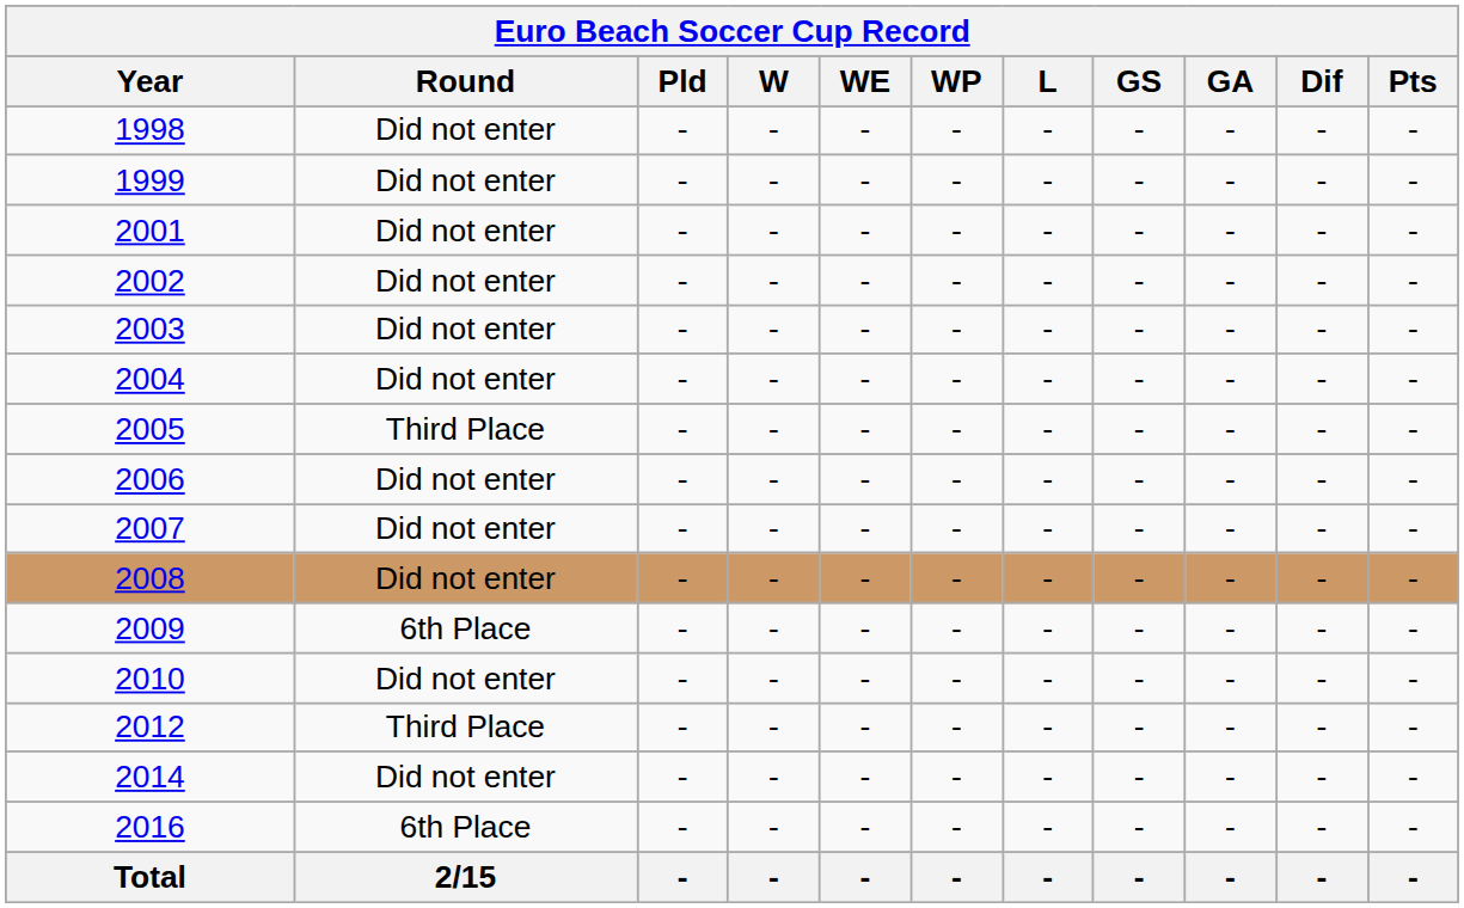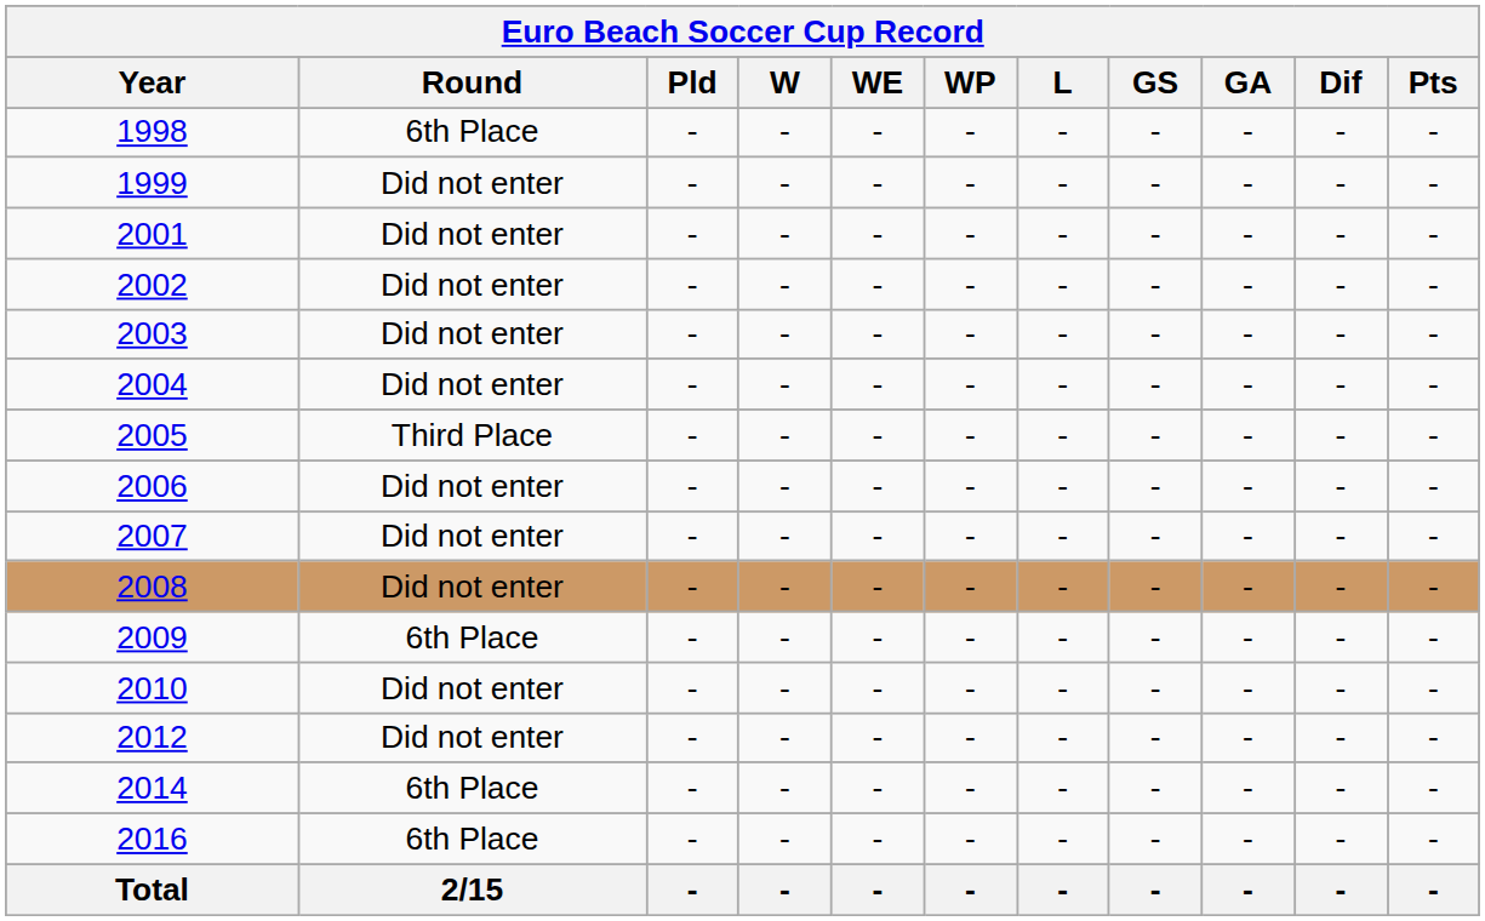 <table class="wikitable" style="text-align: center;font-size:90%;">
 <tr>
 <th colspan=11><a href='#'>Euro Beach Soccer Cup Record</a></th>
 </tr>
 <tr>
 <th width=125>Year</th>
 <th width=150>Round</th>
 <th width=35>Pld</th>
 <th width=35>W</th>
 <th width=35>WE</th>
 <th width=35>WP</th>
 <th width=35>L</th>
 <th width=35>GS</th>
 <th width=35>GA</th>
 <th width=35>Dif</th>
 <th width=35>Pts</th>
 </tr>
 <tr>
 <td> <a href='#'>1998</a></td>
-<td>Did not enter</td>
+<td>6th Place</td>
 <td>-</td>
 <td>-</td>
 <td>-</td>
 <td>-</td>
 <td>-</td>
 <td>-</td>
 <td>-</td>
 <td>-</td>
 <td>-</td>
 </tr>
 <tr>
 <td> <a href='#'>1999</a></td>
 <td>Did not enter</td>
 <td>-</td>
 <td>-</td>
 <td>-</td>
 <td>-</td>
 <td>-</td>
 <td>-</td>
 <td>-</td>
 <td>-</td>
 <td>-</td>
 </tr>
 <tr>
 <td> <a href='#'>2001</a></td>
 <td>Did not enter</td>
 <td>-</td>
 <td>-</td>
 <td>-</td>
 <td>-</td>
 <td>-</td>
 <td>-</td>
 <td>-</td>
 <td>-</td>
 <td>-</td>
 </tr>
 <tr>
 <td> <a href='#'>2002</a></td>
 <td>Did not enter</td>
 <td>-</td>
 <td>-</td>
 <td>-</td>
 <td>-</td>
 <td>-</td>
 <td>-</td>
 <td>-</td>
 <td>-</td>
 <td>-</td>
 </tr>
 <tr>
 <td> <a href='#'>2003</a></td>
 <td>Did not enter</td>
 <td>-</td>
 <td>-</td>
 <td>-</td>
 <td>-</td>
 <td>-</td>
 <td>-</td>
 <td>-</td>
 <td>-</td>
 <td>-</td>
 </tr>
 <tr>
 <td> <a href='#'>2004</a></td>
 <td>Did not enter</td>
 <td>-</td>
 <td>-</td>
 <td>-</td>
 <td>-</td>
 <td>-</td>
 <td>-</td>
 <td>-</td>
 <td>-</td>
 <td>-</td>
 </tr>
 <tr>
 <td> <a href='#'>2005</a></td>
 <td>Third Place</td>
 <td>-</td>
 <td>-</td>
 <td>-</td>
 <td>-</td>
 <td>-</td>
 <td>-</td>
 <td>-</td>
 <td>-</td>
 <td>-</td>
 </tr>
 <tr>
 <td> <a href='#'>2006</a></td>
 <td>Did not enter</td>
 <td>-</td>
 <td>-</td>
 <td>-</td>
 <td>-</td>
 <td>-</td>
 <td>-</td>
 <td>-</td>
 <td>-</td>
 <td>-</td>
 </tr>
 <tr>
 <td> <a href='#'>2007</a></td>
 <td>Did not enter</td>
 <td>-</td>
 <td>-</td>
 <td>-</td>
 <td>-</td>
 <td>-</td>
 <td>-</td>
 <td>-</td>
 <td>-</td>
 <td>-</td>
 </tr>
 <tr bgcolor="#CC9966">
 <td> <a href='#'>2008</a></td>
 <td>Did not enter</td>
 <td>-</td>
 <td>-</td>
 <td>-</td>
 <td>-</td>
 <td>-</td>
 <td>-</td>
 <td>-</td>
 <td>-</td>
 <td>-</td>
 </tr>
 <tr>
 <td> <a href='#'>2009</a></td>
 <td>6th Place</td>
 <td>-</td>
 <td>-</td>
 <td>-</td>
 <td>-</td>
 <td>-</td>
 <td>-</td>
 <td>-</td>
 <td>-</td>
 <td>-</td>
 </tr>
 <tr>
 <td> <a href='#'>2010</a></td>
 <td>Did not enter</td>
 <td>-</td>
 <td>-</td>
 <td>-</td>
 <td>-</td>
 <td>-</td>
 <td>-</td>
 <td>-</td>
 <td>-</td>
 <td>-</td>
 </tr>
 <tr>
 <td> <a href='#'>2012</a></td>
-<td>Third Place</td>
+<td>Did not enter</td>
 <td>-</td>
 <td>-</td>
 <td>-</td>
 <td>-</td>
 <td>-</td>
 <td>-</td>
 <td>-</td>
 <td>-</td>
 <td>-</td>
 </tr>
 <tr>
 <td> <a href='#'>2014</a></td>
-<td>Did not enter</td>
+<td>6th Place</td>
 <td>-</td>
 <td>-</td>
 <td>-</td>
 <td>-</td>
 <td>-</td>
 <td>-</td>
 <td>-</td>
 <td>-</td>
 <td>-</td>
 </tr>
 <tr>
 <td> <a href='#'>2016</a></td>
 <td>6th Place</td>
 <td>-</td>
 <td>-</td>
 <td>-</td>
 <td>-</td>
 <td>-</td>
 <td>-</td>
 <td>-</td>
 <td>-</td>
 <td>-</td>
 </tr>
 <tr>
 <th><strong>Total</strong></th>
 <th>2/15</th>
 <th>-</th>
 <th>-</th>
 <th>-</th>
 <th>-</th>
 <th>-</th>
 <th>-</th>
 <th>-</th>
 <th>-</th>
 <th>-</th>
 </tr>
 </table>
